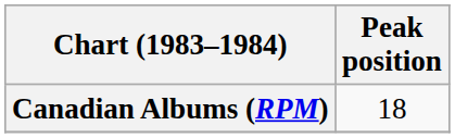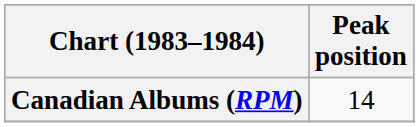 <table class="wikitable sortable plainrowheaders" style="text-align:center">
 <tr>
 <th scope="col">Chart (1983–1984)</th>
 <th scope="col">Peak<br>position</th>
 </tr>
 <tr>
 <th scope="row">Canadian Albums (<em><a href='#'>RPM</a></em>)</th>
-<td>18</td>
+<td>14</td>
 </tr>
 <tr>
 </tr>
 <tr>
 </tr>
 <tr>
 </tr>
 <tr>
 </tr>
 <tr>
 </tr>
 <tr>
 </tr>
 <tr>
 </tr>
 <tr>
 </tr>
 </table>
